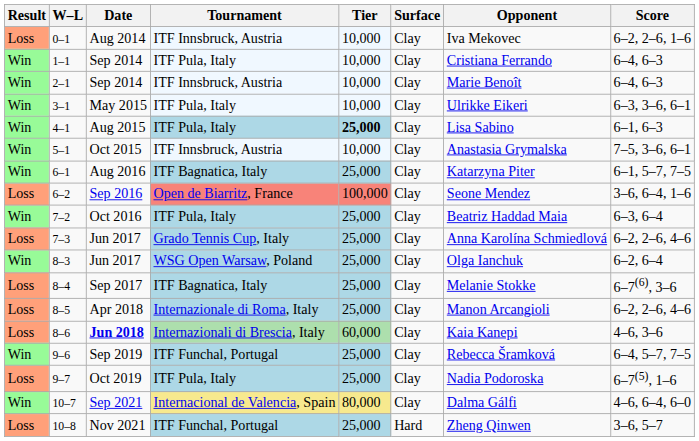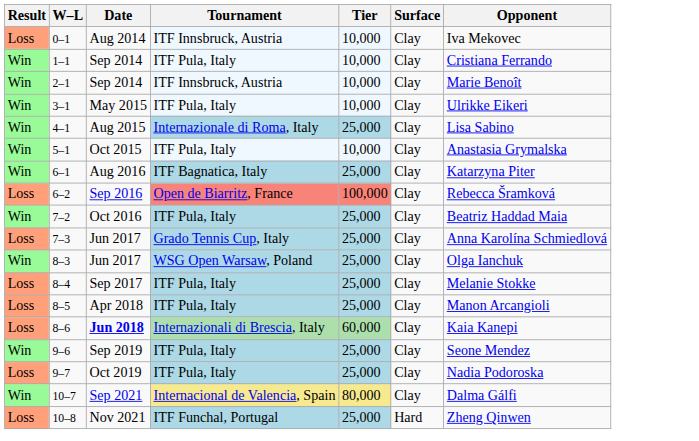 <table class="sortable wikitable">
 <tr>
 <th>Result</th>
 <th class=unsortable>W–L</th>
 <th>Date</th>
 <th>Tournament</th>
 <th>Tier</th>
 <th>Surface</th>
 <th>Opponent</th>
-<th class=unsortable>Score</th>
 </tr>
 <tr>
 <td bgcolor=ffa07a>Loss</td>
 <td><small>0–1</small></td>
 <td>Aug 2014</td>
 <td bgcolor=f0f8ff>ITF Innsbruck, Austria</td>
 <td bgcolor=f0f8ff>10,000</td>
 <td>Clay</td>
 <td> Iva Mekovec</td>
-<td>6–2, 2–6, 1–6</td>
 </tr>
 <tr>
 <td bgcolor=98fb98>Win</td>
 <td><small>1–1</small></td>
 <td>Sep 2014</td>
 <td bgcolor=f0f8ff>ITF Pula, Italy</td>
 <td bgcolor=f0f8ff>10,000</td>
 <td>Clay</td>
 <td> <a href='#'>Cristiana Ferrando</a></td>
-<td>6–4, 6–3</td>
 </tr>
 <tr>
 <td bgcolor=98fb98>Win</td>
 <td><small>2–1</small></td>
 <td>Sep 2014</td>
 <td bgcolor=f0f8ff>ITF Innsbruck, Austria</td>
 <td bgcolor=f0f8ff>10,000</td>
 <td>Clay</td>
 <td> <a href='#'>Marie Benoît</a></td>
-<td>6–4, 6–3</td>
 </tr>
 <tr>
 <td bgcolor=98fb98>Win</td>
 <td><small>3–1</small></td>
 <td>May 2015</td>
 <td bgcolor=f0f8ff>ITF Pula, Italy</td>
 <td bgcolor=f0f8ff>10,000</td>
 <td>Clay</td>
 <td> <a href='#'>Ulrikke Eikeri</a></td>
-<td>6–3, 3–6, 6–1</td>
 </tr>
 <tr>
 <td bgcolor=98fb98>Win</td>
 <td><small>4–1</small></td>
 <td>Aug 2015</td>
-<td bgcolor=lightblue>ITF Pula, Italy</td>
-<td bgcolor=lightblue><strong>25,000</strong></td>
+<td bgcolor=lightblue><a href='#'>Internazionale di Roma</a>, Italy</td>
+<td bgcolor=lightblue>25,000</td>
 <td>Clay</td>
 <td> <a href='#'>Lisa Sabino</a></td>
-<td>6–1, 6–3</td>
 </tr>
 <tr>
 <td bgcolor=98fb98>Win</td>
 <td><small>5–1</small></td>
 <td>Oct 2015</td>
-<td bgcolor=f0f8ff>ITF Innsbruck, Austria</td>
+<td bgcolor=f0f8ff>ITF Pula, Italy</td>
 <td bgcolor=f0f8ff>10,000</td>
 <td>Clay</td>
 <td> <a href='#'>Anastasia Grymalska</a></td>
-<td>7–5, 3–6, 6–1</td>
 </tr>
 <tr>
 <td bgcolor=98fb98>Win</td>
 <td><small>6–1</small></td>
 <td>Aug 2016</td>
 <td bgcolor=lightblue>ITF Bagnatica, Italy</td>
 <td bgcolor=lightblue>25,000</td>
 <td>Clay</td>
 <td> <a href='#'>Katarzyna Piter</a></td>
-<td>6–1, 5–7, 7–5</td>
 </tr>
 <tr>
 <td bgcolor=ffa07a>Loss</td>
 <td><small>6–2</small></td>
 <td><a href='#'>Sep 2016</a></td>
 <td bgcolor=f88379><a href='#'>Open de Biarritz</a>, France</td>
 <td bgcolor=f88379>100,000</td>
 <td>Clay</td>
-<td> <a href='#'>Seone Mendez</a></td>
-<td>3–6, 6–4, 1–6</td>
+<td> <a href='#'>Rebecca Šramková</a></td>
 </tr>
 <tr>
 <td bgcolor=98fb98>Win</td>
 <td><small>7–2</small></td>
 <td>Oct 2016</td>
 <td bgcolor=lightblue>ITF Pula, Italy</td>
 <td bgcolor=lightblue>25,000</td>
 <td>Clay</td>
 <td> <a href='#'>Beatriz Haddad Maia</a></td>
-<td>6–3, 6–4</td>
 </tr>
 <tr>
 <td bgcolor=ffa07a>Loss</td>
 <td><small>7–3</small></td>
 <td>Jun 2017</td>
 <td bgcolor=lightblue><a href='#'>Grado Tennis Cup</a>, Italy</td>
 <td bgcolor=lightblue>25,000</td>
 <td>Clay</td>
 <td> <a href='#'>Anna Karolína Schmiedlová</a></td>
-<td>6–2, 2–6, 4–6</td>
 </tr>
 <tr>
 <td bgcolor=98fb98>Win</td>
 <td><small>8–3</small></td>
 <td>Jun 2017</td>
 <td bgcolor=lightblue><a href='#'>WSG Open Warsaw</a>, Poland</td>
 <td bgcolor=lightblue>25,000</td>
 <td>Clay</td>
 <td> <a href='#'>Olga Ianchuk</a></td>
-<td>6–2, 6–4</td>
 </tr>
 <tr>
 <td bgcolor=ffa07a>Loss</td>
 <td><small>8–4</small></td>
 <td>Sep 2017</td>
-<td bgcolor=lightblue>ITF Bagnatica, Italy</td>
+<td bgcolor=lightblue>ITF Pula, Italy</td>
 <td bgcolor=lightblue>25,000</td>
 <td>Clay</td>
 <td> <a href='#'>Melanie Stokke</a></td>
-<td>6–7<sup>(6)</sup>, 3–6</td>
 </tr>
 <tr>
 <td bgcolor=ffa07a>Loss</td>
 <td><small>8–5</small></td>
 <td>Apr 2018</td>
-<td bgcolor=lightblue><a href='#'>Internazionale di Roma</a>, Italy</td>
+<td bgcolor=lightblue>ITF Pula, Italy</td>
 <td bgcolor=lightblue>25,000</td>
 <td>Clay</td>
 <td> <a href='#'>Manon Arcangioli</a></td>
-<td>6–2, 2–6, 4–6</td>
 </tr>
 <tr>
 <td bgcolor=ffa07a>Loss</td>
 <td><small>8–6</small></td>
 <td><strong><a href='#'>Jun 2018</a></strong></td>
 <td bgcolor=addfad><a href='#'>Internazionali di Brescia</a>, Italy</td>
 <td bgcolor=addfad>60,000</td>
 <td>Clay</td>
 <td> <a href='#'>Kaia Kanepi</a></td>
-<td>4–6, 3–6</td>
 </tr>
 <tr>
 <td bgcolor=98fb98>Win</td>
 <td><small>9–6</small></td>
 <td>Sep 2019</td>
-<td bgcolor=lightblue>ITF Funchal, Portugal</td>
+<td bgcolor=lightblue>ITF Pula, Italy</td>
 <td bgcolor=lightblue>25,000</td>
 <td>Clay</td>
-<td> <a href='#'>Rebecca Šramková</a></td>
-<td>6–4, 5–7, 7–5</td>
+<td> <a href='#'>Seone Mendez</a></td>
 </tr>
 <tr>
 <td bgcolor=ffa07a>Loss</td>
 <td><small>9–7</small></td>
 <td>Oct 2019</td>
 <td bgcolor=lightblue>ITF Pula, Italy</td>
 <td bgcolor=lightblue>25,000</td>
 <td>Clay</td>
 <td> <a href='#'>Nadia Podoroska</a></td>
-<td>6–7<sup>(5)</sup>, 1–6</td>
 </tr>
 <tr>
 <td bgcolor=98fb98>Win</td>
 <td><small>10–7</small></td>
 <td><a href='#'>Sep 2021</a></td>
 <td bgcolor=f7e98e><a href='#'>Internacional de Valencia</a>, Spain</td>
 <td bgcolor=f7e98e>80,000</td>
 <td>Clay</td>
 <td> <a href='#'>Dalma Gálfi</a></td>
-<td>4–6, 6–4, 6–0</td>
 </tr>
 <tr>
 <td bgcolor=ffa07a>Loss</td>
 <td><small>10–8</small></td>
 <td>Nov 2021</td>
 <td bgcolor=lightblue>ITF Funchal, Portugal</td>
 <td bgcolor=lightblue>25,000</td>
 <td>Hard</td>
 <td> <a href='#'>Zheng Qinwen</a></td>
-<td>3–6, 5–7</td>
 </tr>
 </table>
